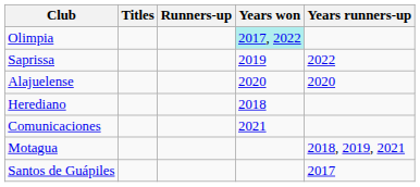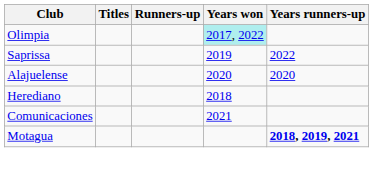 <table class="wikitable sortable" style="text-align: left;">
 <tr>
 <th>Club</th>
 <th>Titles</th>
 <th>Runners-up</th>
 <th>Years won</th>
 <th>Years runners-up</th>
 </tr>
 <tr>
 <td> <a href='#'>Olimpia</a></td>
 <td></td>
 <td></td>
 <td style="background: paleturquoise;"><a href='#'>2017</a>, <a href='#'>2022</a></td>
 <td></td>
 </tr>
 <tr>
 <td> <a href='#'>Saprissa</a></td>
 <td></td>
 <td></td>
 <td><a href='#'>2019</a></td>
 <td><a href='#'>2022</a></td>
 </tr>
 <tr>
 <td> <a href='#'>Alajuelense</a></td>
 <td></td>
 <td></td>
 <td><a href='#'>2020</a></td>
 <td><a href='#'>2020</a></td>
 </tr>
 <tr>
 <td> <a href='#'>Herediano</a></td>
 <td></td>
 <td></td>
 <td><a href='#'>2018</a></td>
 <td></td>
 </tr>
 <tr>
 <td> <a href='#'>Comunicaciones</a></td>
 <td></td>
 <td></td>
 <td><a href='#'>2021</a></td>
 <td></td>
 </tr>
 <tr>
 <td> <a href='#'>Motagua</a></td>
 <td></td>
 <td></td>
 <td></td>
-<td><a href='#'>2018</a>, <a href='#'>2019</a>, <a href='#'>2021</a></td>
-</tr>
-<tr>
-<td> <a href='#'>Santos de Guápiles</a></td>
-<td></td>
-<td></td>
-<td></td>
-<td><a href='#'>2017</a></td>
+<td><strong><a href='#'>2018</a>, <a href='#'>2019</a>, <a href='#'>2021</a></strong></td>
 </tr>
 </table>
